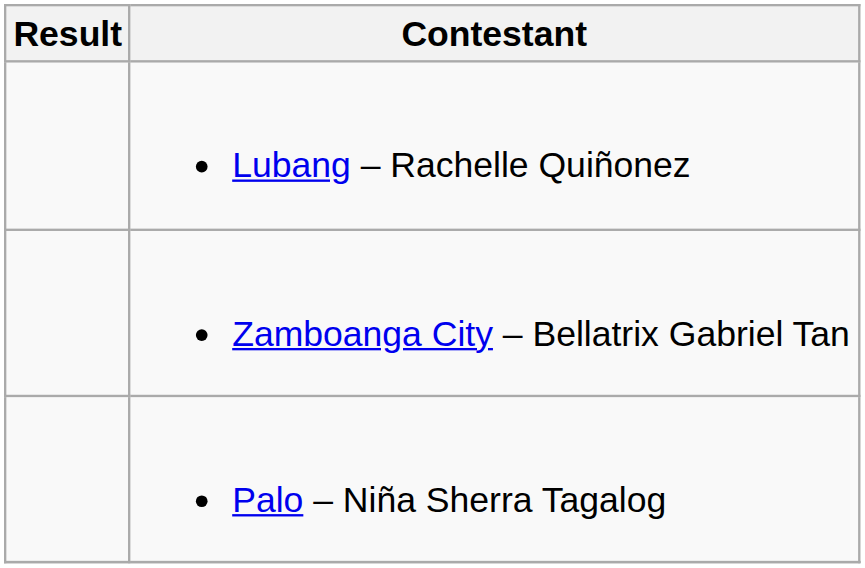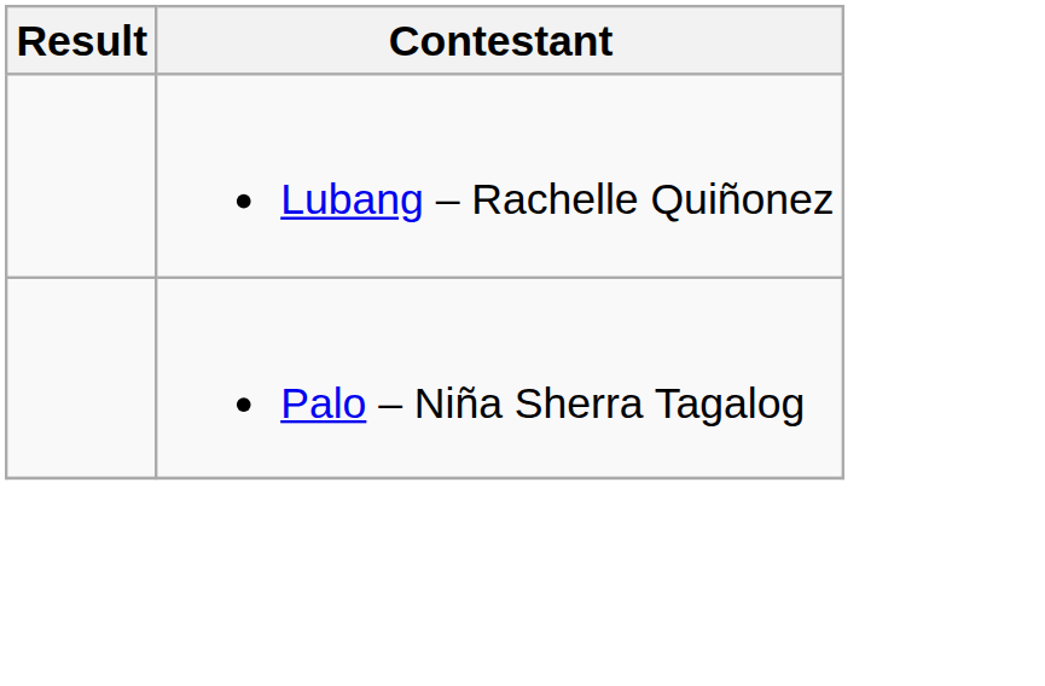 <table class="wikitable sortable" style="font-size: 95%;">
 <tr>
 <th>Result</th>
 <th>Contestant</th>
 </tr>
 <tr>
 <td></td>
 <td><br><ul><li><a href='#'>Lubang</a> – Rachelle Quiñonez</li></ul></td>
 </tr>
 <tr>
 <td></td>
-<td><br><ul><li><a href='#'>Zamboanga City</a> – Bellatrix Gabriel Tan</li></ul></td>
-</tr>
-<tr>
-<td></td>
 <td><br><ul><li><a href='#'>Palo</a> – Niña Sherra Tagalog</li></ul></td>
 </tr>
 <tr>
 </tr>
 </table>
